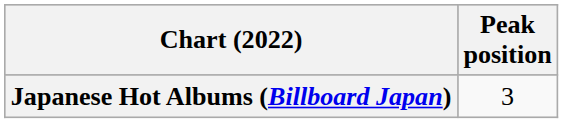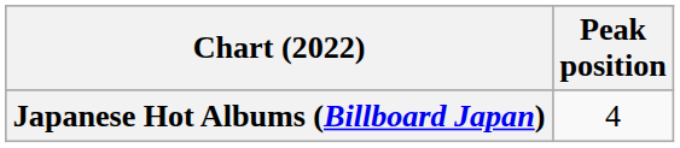 <table class="wikitable plainrowheaders" style="text-align:center">
 <tr>
 <th scope="col">Chart (2022)</th>
 <th scope="col">Peak<br>position</th>
 </tr>
 <tr>
 <th scope="row">Japanese Hot Albums (<em><a href='#'>Billboard Japan</a></em>)</th>
-<td>3</td>
+<td>4</td>
 </tr>
 </table>
